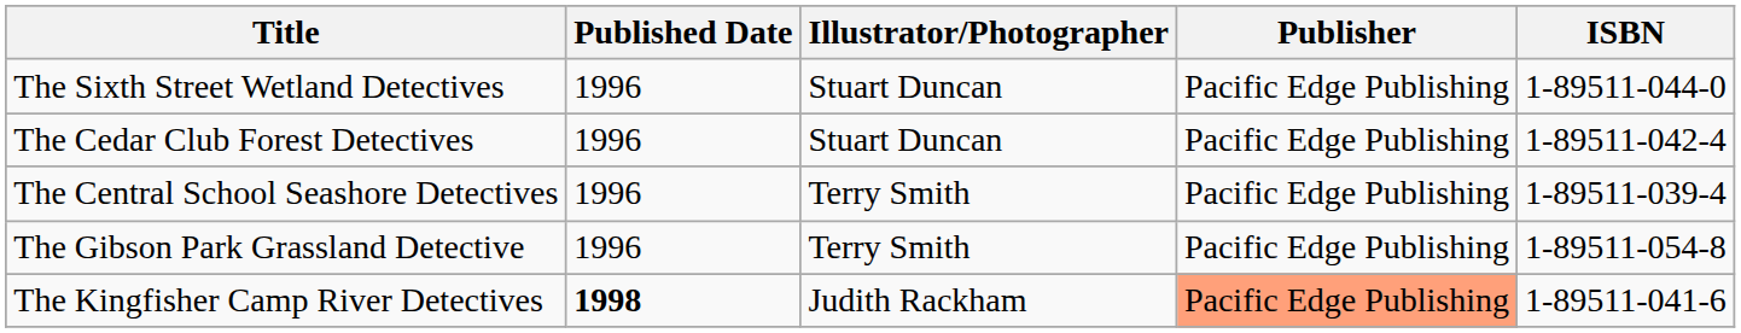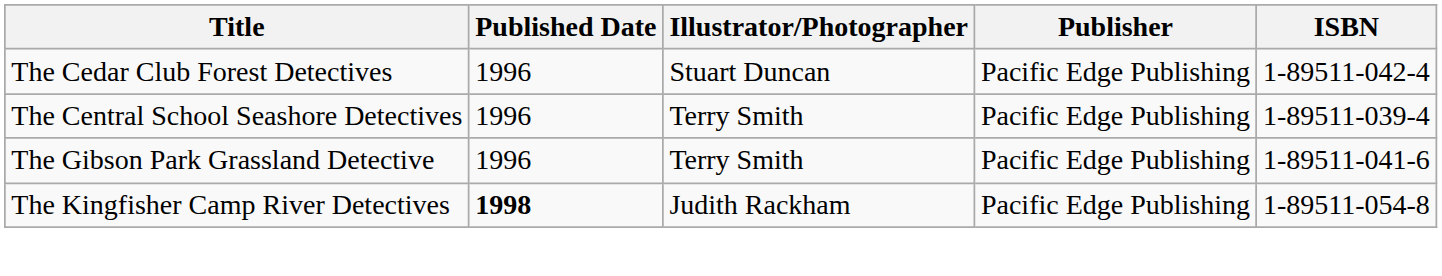 <table class="wikitable sortable">
 <tr>
 <th><strong>Title</strong></th>
 <th><strong>Published Date</strong></th>
 <th><strong>Illustrator/Photographer</strong></th>
 <th><strong>Publisher</strong></th>
 <th><strong>ISBN</strong></th>
-</tr>
-<tr>
-<td>The Sixth Street Wetland Detectives</td>
-<td>1996</td>
-<td>Stuart Duncan</td>
-<td>Pacific Edge Publishing</td>
-<td>1-89511-044-0</td>
 </tr>
 <tr>
 <td>The Cedar Club Forest Detectives</td>
 <td>1996</td>
 <td>Stuart Duncan</td>
 <td>Pacific Edge Publishing</td>
 <td>1-89511-042-4</td>
 </tr>
 <tr>
 <td>The Central School Seashore Detectives</td>
 <td>1996</td>
 <td>Terry Smith</td>
 <td>Pacific Edge Publishing</td>
 <td>1-89511-039-4</td>
 </tr>
 <tr>
 <td>The Gibson Park Grassland Detective</td>
 <td>1996</td>
 <td>Terry Smith</td>
 <td>Pacific Edge Publishing</td>
-<td>1-89511-054-8</td>
+<td>1-89511-041-6</td>
 </tr>
 <tr>
 <td>The Kingfisher Camp River Detectives</td>
 <td><strong>1998</strong></td>
 <td>Judith Rackham</td>
-<td style="background: lightsalmon;">Pacific Edge Publishing</td>
-<td>1-89511-041-6</td>
+<td>Pacific Edge Publishing</td>
+<td>1-89511-054-8</td>
 </tr>
 </table>
